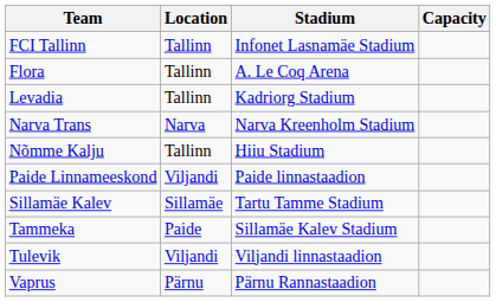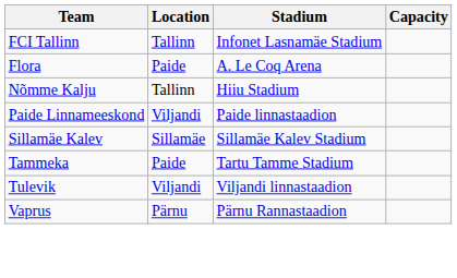 <table class="wikitable sortable">
 <tr>
 <th>Team</th>
 <th>Location</th>
 <th>Stadium</th>
 <th>Capacity</th>
 </tr>
 <tr>
 <td><a href='#'>FCI Tallinn</a></td>
 <td><a href='#'>Tallinn</a></td>
 <td><a href='#'>Infonet Lasnamäe Stadium</a></td>
 <td align=center></td>
 </tr>
 <tr>
 <td><a href='#'>Flora</a></td>
-<td>Tallinn</td>
+<td><a href='#'>Paide</a></td>
 <td><a href='#'>A. Le Coq Arena</a></td>
-<td align=center></td>
-</tr>
-<tr>
-<td><a href='#'>Levadia</a></td>
-<td>Tallinn</td>
-<td><a href='#'>Kadriorg Stadium</a></td>
-<td align=center></td>
-</tr>
-<tr>
-<td><a href='#'>Narva Trans</a></td>
-<td><a href='#'>Narva</a></td>
-<td><a href='#'>Narva Kreenholm Stadium</a></td>
 <td align=center></td>
 </tr>
 <tr>
 <td><a href='#'>Nõmme Kalju</a></td>
 <td>Tallinn</td>
 <td><a href='#'>Hiiu Stadium</a></td>
 <td align=center></td>
 </tr>
 <tr>
 <td><a href='#'>Paide Linnameeskond</a></td>
 <td><a href='#'>Viljandi</a></td>
 <td><a href='#'>Paide linnastaadion</a></td>
 <td align=center></td>
 </tr>
 <tr>
 <td><a href='#'>Sillamäe Kalev</a></td>
 <td><a href='#'>Sillamäe</a></td>
-<td><a href='#'>Tartu Tamme Stadium</a></td>
+<td><a href='#'>Sillamäe Kalev Stadium</a></td>
 <td align=center></td>
 </tr>
 <tr>
 <td><a href='#'>Tammeka</a></td>
 <td><a href='#'>Paide</a></td>
-<td><a href='#'>Sillamäe Kalev Stadium</a></td>
+<td><a href='#'>Tartu Tamme Stadium</a></td>
 <td align=center></td>
 </tr>
 <tr>
 <td><a href='#'>Tulevik</a></td>
 <td><a href='#'>Viljandi</a></td>
 <td><a href='#'>Viljandi linnastaadion</a></td>
 <td align=center></td>
 </tr>
 <tr>
 <td><a href='#'>Vaprus</a></td>
 <td><a href='#'>Pärnu</a></td>
 <td><a href='#'>Pärnu Rannastaadion</a></td>
 <td align=center></td>
 </tr>
 </table>
